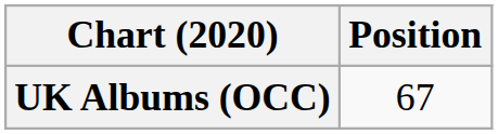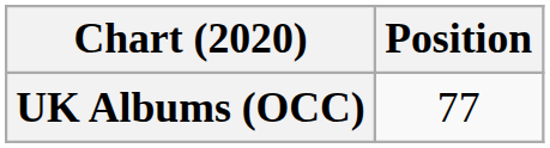 <table class="wikitable plainrowheaders" style="text-align:center">
 <tr>
 <th scope="col">Chart (2020)</th>
 <th scope="col">Position</th>
 </tr>
 <tr>
 <th scope="row">UK Albums (OCC)</th>
-<td>67</td>
+<td>77</td>
 </tr>
 </table>
